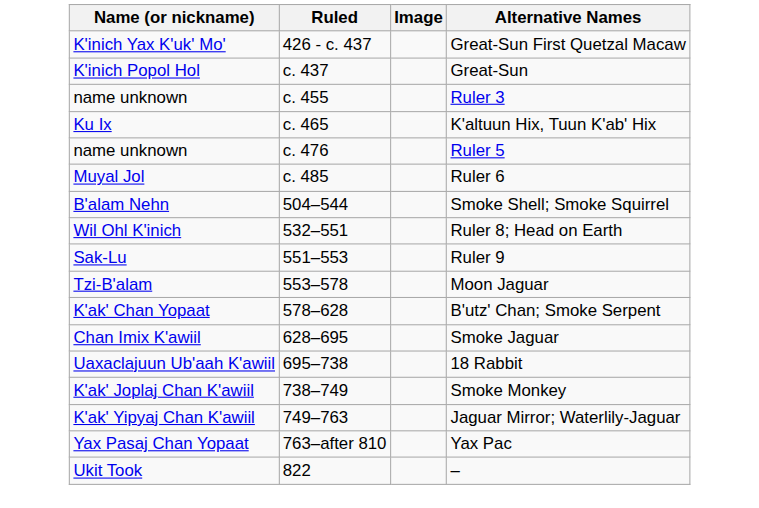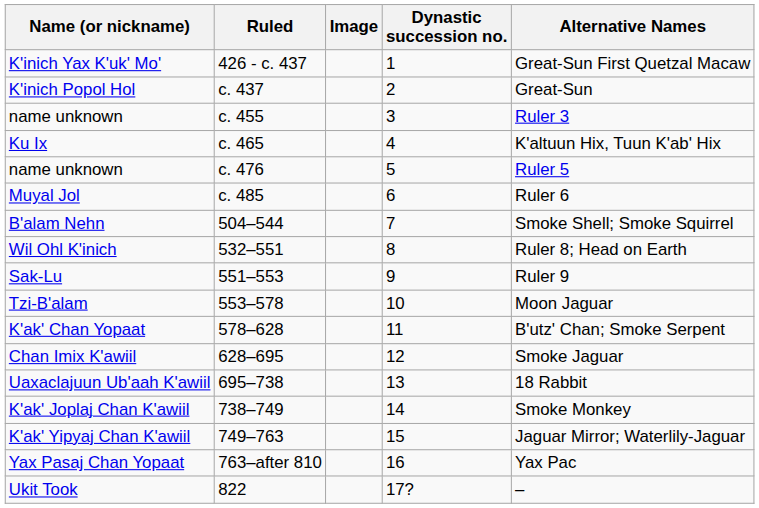 <table class="wikitable" style="margin: 1em auto 1em auto">
 <tr>
 <th>Name (or nickname)</th>
 <th>Ruled</th>
 <th>Image</th>
+<th>Dynastic<br>succession no.</th>
 <th>Alternative Names</th>
 </tr>
 <tr>
 <td><a href='#'>K'inich Yax K'uk' Mo'</a></td>
 <td>426 - c. 437</td>
 <td></td>
+<td>1</td>
 <td>Great-Sun First Quetzal Macaw</td>
 </tr>
 <tr>
 <td><a href='#'>K'inich Popol Hol</a></td>
 <td>c. 437</td>
 <td></td>
+<td>2</td>
 <td>Great-Sun</td>
 </tr>
 <tr>
 <td>name unknown</td>
 <td>c. 455</td>
 <td></td>
+<td>3</td>
 <td><a href='#'>Ruler 3</a></td>
 </tr>
 <tr>
 <td><a href='#'>Ku Ix</a></td>
 <td>c. 465</td>
 <td></td>
+<td>4</td>
 <td>K'altuun Hix, Tuun K'ab' Hix</td>
 </tr>
 <tr>
 <td>name unknown</td>
 <td>c. 476</td>
 <td></td>
+<td>5</td>
 <td><a href='#'>Ruler 5</a></td>
 </tr>
 <tr>
 <td><a href='#'>Muyal Jol</a></td>
 <td>c. 485</td>
 <td></td>
+<td>6</td>
 <td>Ruler 6</td>
 </tr>
 <tr>
 <td><a href='#'>B'alam Nehn</a></td>
 <td>504–544</td>
 <td></td>
+<td>7</td>
 <td>Smoke Shell; Smoke Squirrel</td>
 </tr>
 <tr>
 <td><a href='#'>Wil Ohl K'inich</a></td>
 <td>532–551</td>
 <td></td>
+<td>8</td>
 <td>Ruler 8; Head on Earth</td>
 </tr>
 <tr>
 <td><a href='#'>Sak-Lu</a></td>
 <td>551–553</td>
 <td></td>
+<td>9</td>
 <td>Ruler 9</td>
 </tr>
 <tr>
 <td><a href='#'>Tzi-B'alam</a></td>
 <td>553–578</td>
 <td></td>
+<td>10</td>
 <td>Moon Jaguar</td>
 </tr>
 <tr>
 <td><a href='#'>K'ak' Chan Yopaat</a></td>
 <td>578–628</td>
 <td></td>
+<td>11</td>
 <td>B'utz' Chan; Smoke Serpent</td>
 </tr>
 <tr>
 <td><a href='#'>Chan Imix K'awiil</a></td>
 <td>628–695</td>
 <td></td>
+<td>12</td>
 <td>Smoke Jaguar</td>
 </tr>
 <tr>
 <td><a href='#'>Uaxaclajuun Ub'aah K'awiil</a></td>
 <td>695–738</td>
 <td></td>
+<td>13</td>
 <td>18 Rabbit</td>
 </tr>
 <tr>
 <td><a href='#'>K'ak' Joplaj Chan K'awiil</a></td>
 <td>738–749</td>
 <td></td>
+<td>14</td>
 <td>Smoke Monkey</td>
 </tr>
 <tr>
 <td><a href='#'>K'ak' Yipyaj Chan K'awiil</a></td>
 <td>749–763</td>
 <td></td>
+<td>15</td>
 <td>Jaguar Mirror; Waterlily-Jaguar</td>
 </tr>
 <tr>
 <td><a href='#'>Yax Pasaj Chan Yopaat</a></td>
 <td>763–after 810</td>
 <td></td>
+<td>16</td>
 <td>Yax Pac</td>
 </tr>
 <tr>
 <td><a href='#'>Ukit Took</a></td>
 <td>822</td>
 <td></td>
+<td>17?</td>
 <td>–</td>
 </tr>
 </table>
